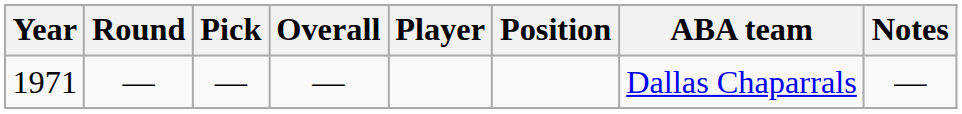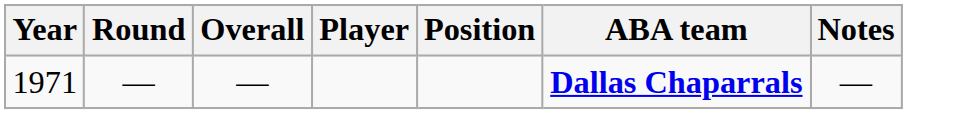 <table class="wikitable sortable">
 <tr>
 <th>Year</th>
 <th>Round</th>
-<th>Pick</th>
 <th>Overall</th>
 <th>Player</th>
 <th>Position</th>
 <th>ABA team</th>
 <th>Notes</th>
 </tr>
 <tr>
 <td align="center">1971</td>
 <td align="center">—</td>
 <td align="center">—</td>
-<td align="center">—</td>
 <td align="center"></td>
 <td align="center"></td>
-<td align="center"><a href='#'>Dallas Chaparrals</a></td>
+<td align="center"><strong><a href='#'>Dallas Chaparrals</a></strong></td>
 <td align="center">—</td>
 </tr>
 </table>
